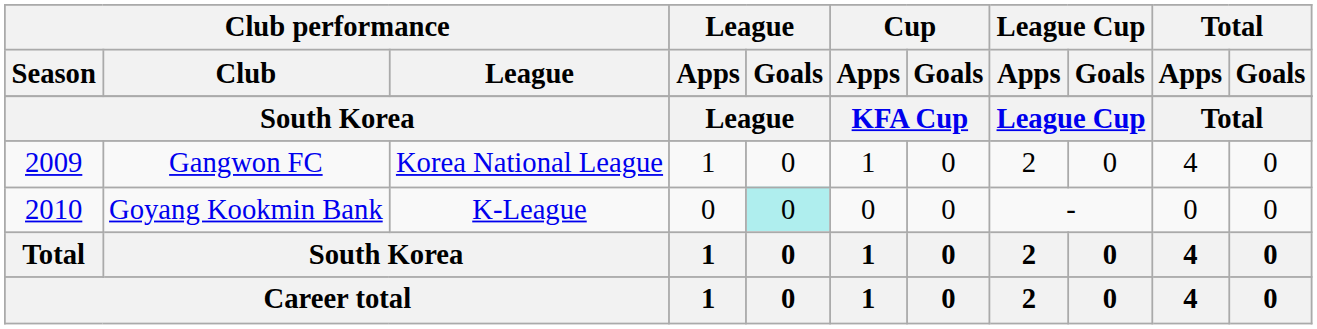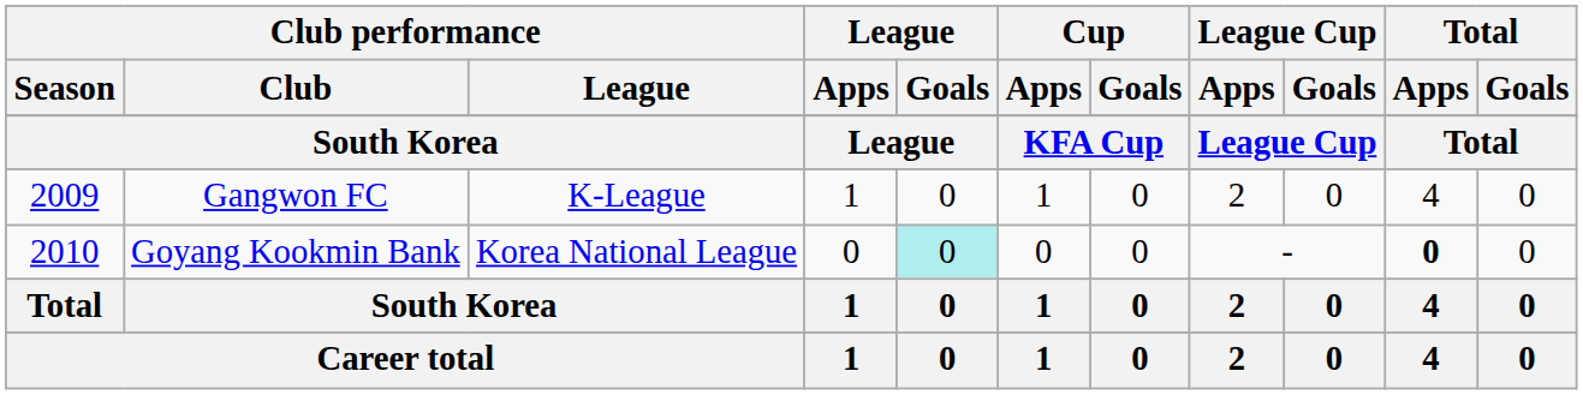 <table class="wikitable" style="text-align:center">
 <tr>
 <th colspan=3>Club performance</th>
 <th colspan=2>League</th>
 <th colspan=2>Cup</th>
 <th colspan=2>League Cup</th>
 <th colspan=2>Total</th>
 </tr>
 <tr>
 <th>Season</th>
 <th>Club</th>
 <th>League</th>
 <th>Apps</th>
 <th>Goals</th>
 <th>Apps</th>
 <th>Goals</th>
 <th>Apps</th>
 <th>Goals</th>
 <th>Apps</th>
 <th>Goals</th>
 </tr>
 <tr>
 </tr>
 <tr>
 <th colspan=3>South Korea</th>
 <th colspan=2>League</th>
 <th colspan=2><a href='#'>KFA Cup</a></th>
 <th colspan=2><a href='#'>League Cup</a></th>
 <th colspan=2>Total</th>
 </tr>
 <tr>
 <td><a href='#'>2009</a></td>
 <td rowspan=1><a href='#'>Gangwon FC</a></td>
-<td rowspan=1><a href='#'>Korea National League</a></td>
+<td rowspan=1><a href='#'>K-League</a></td>
 <td>1</td>
 <td>0</td>
 <td>1</td>
 <td>0</td>
 <td>2</td>
 <td>0</td>
 <td>4</td>
 <td>0</td>
 </tr>
 <tr>
 <td><a href='#'>2010</a></td>
 <td rowspan=1><a href='#'>Goyang Kookmin Bank</a></td>
-<td rowspan=1><a href='#'>K-League</a></td>
+<td rowspan=1><a href='#'>Korea National League</a></td>
 <td>0</td>
 <td style="background: paleturquoise;">0</td>
 <td>0</td>
 <td>0</td>
 <td colspan=2>-</td>
-<td>0</td>
+<td><strong>0</strong></td>
 <td>0</td>
 </tr>
 <tr>
 <th rowspan=1>Total</th>
 <th colspan=2>South Korea</th>
 <th><strong>1</strong></th>
 <th><strong>0</strong></th>
 <th><strong>1</strong></th>
 <th><strong>0</strong></th>
 <th><strong>2</strong></th>
 <th><strong>0</strong></th>
 <th><strong>4</strong></th>
 <th><strong>0</strong></th>
 </tr>
 <tr>
 <th colspan=3>Career total</th>
 <th><strong>1</strong></th>
 <th><strong>0</strong></th>
 <th><strong>1</strong></th>
 <th><strong>0</strong></th>
 <th><strong>2</strong></th>
 <th><strong>0</strong></th>
 <th><strong>4</strong></th>
 <th><strong>0</strong></th>
 </tr>
 </table>
